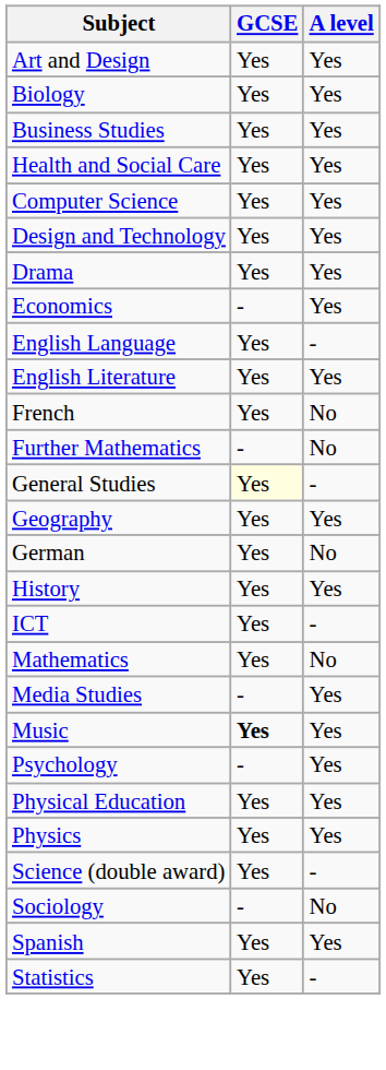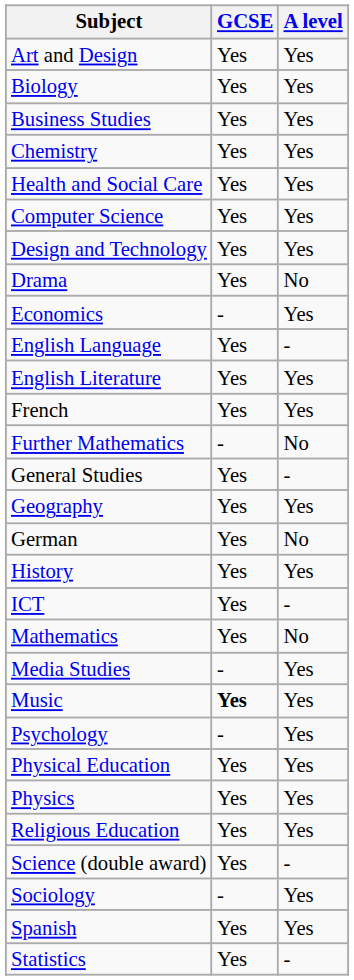 <table class="wikitable" style="float: right; font-size:70%; margin-left: 1em;">
 <tr>
 <th>Subject</th>
 <th><a href='#'>GCSE</a></th>
 <th><a href='#'>A level</a></th>
 </tr>
 <tr>
 <td><a href='#'>Art</a> and <a href='#'>Design</a></td>
 <td>Yes</td>
 <td>Yes</td>
 </tr>
 <tr>
 <td><a href='#'>Biology</a></td>
 <td>Yes</td>
 <td>Yes</td>
 </tr>
 <tr>
 <td><a href='#'>Business Studies</a></td>
 <td>Yes</td>
 <td>Yes</td>
 </tr>
 <tr>
+<td><a href='#'>Chemistry</a></td>
+<td>Yes</td>
+<td>Yes</td>
+</tr>
+<tr>
 <td><a href='#'>Health and Social Care</a></td>
 <td>Yes</td>
 <td>Yes</td>
 </tr>
 <tr>
 <td><a href='#'>Computer Science</a></td>
 <td>Yes</td>
 <td>Yes</td>
 </tr>
 <tr>
 <td><a href='#'>Design and Technology</a></td>
 <td>Yes</td>
 <td>Yes</td>
 </tr>
 <tr>
 <td><a href='#'>Drama</a></td>
 <td>Yes</td>
-<td>Yes</td>
+<td>No</td>
 </tr>
 <tr>
 <td><a href='#'>Economics</a></td>
 <td>-</td>
 <td>Yes</td>
 </tr>
 <tr>
 <td><a href='#'>English Language</a></td>
 <td>Yes</td>
 <td>-</td>
 </tr>
 <tr>
 <td><a href='#'>English Literature</a></td>
 <td>Yes</td>
 <td>Yes</td>
 </tr>
 <tr>
 <td>French</td>
 <td>Yes</td>
-<td>No</td>
+<td>Yes</td>
 </tr>
 <tr>
 <td><a href='#'>Further Mathematics</a></td>
 <td>-</td>
 <td>No</td>
 </tr>
 <tr>
 <td>General Studies</td>
-<td style="background: lightyellow;">Yes</td>
+<td>Yes</td>
 <td>-</td>
 </tr>
 <tr>
 <td><a href='#'>Geography</a></td>
 <td>Yes</td>
 <td>Yes</td>
 </tr>
 <tr>
 <td>German</td>
 <td>Yes</td>
 <td>No</td>
 </tr>
 <tr>
 <td><a href='#'>History</a></td>
 <td>Yes</td>
 <td>Yes</td>
 </tr>
 <tr>
 <td><a href='#'>ICT</a></td>
 <td>Yes</td>
 <td>-</td>
 </tr>
 <tr>
 <td><a href='#'>Mathematics</a></td>
 <td>Yes</td>
 <td>No</td>
 </tr>
 <tr>
 <td><a href='#'>Media Studies</a></td>
 <td>-</td>
 <td>Yes</td>
 </tr>
 <tr>
 <td><a href='#'>Music</a></td>
 <td><strong>Yes</strong></td>
 <td>Yes</td>
 </tr>
 <tr>
 <td><a href='#'>Psychology</a></td>
 <td>-</td>
 <td>Yes</td>
 </tr>
 <tr>
 <td><a href='#'>Physical Education</a></td>
 <td>Yes</td>
 <td>Yes</td>
 </tr>
 <tr>
 <td><a href='#'>Physics</a></td>
 <td>Yes</td>
 <td>Yes</td>
 </tr>
 <tr>
+<td><a href='#'>Religious Education</a></td>
+<td>Yes</td>
+<td>Yes</td>
+</tr>
+<tr>
 <td><a href='#'>Science</a> (double award)</td>
 <td>Yes</td>
 <td>-</td>
 </tr>
 <tr>
 <td><a href='#'>Sociology</a></td>
 <td>-</td>
-<td>No</td>
+<td>Yes</td>
 </tr>
 <tr>
 <td><a href='#'>Spanish</a></td>
 <td>Yes</td>
 <td>Yes</td>
 </tr>
 <tr>
 <td><a href='#'>Statistics</a></td>
 <td>Yes</td>
 <td>-</td>
 </tr>
 </table>
